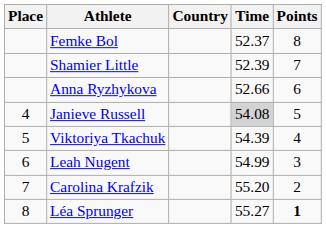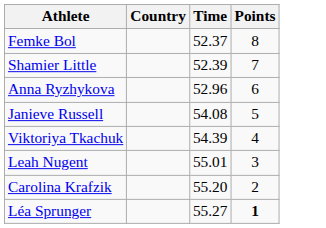 <table class="wikitable">
 <tr>
-<th>Place</th>
 <th>Athlete</th>
 <th>Country</th>
 <th>Time</th>
 <th>Points</th>
 </tr>
 <tr>
-<td align=center></td>
 <td><a href='#'>Femke Bol</a></td>
 <td></td>
 <td>52.37</td>
 <td align=center>8</td>
 </tr>
 <tr>
-<td align=center></td>
 <td><a href='#'>Shamier Little</a></td>
 <td></td>
 <td>52.39</td>
 <td align=center>7</td>
 </tr>
 <tr>
-<td align=center></td>
 <td><a href='#'>Anna Ryzhykova</a></td>
 <td></td>
-<td>52.66</td>
+<td>52.96</td>
 <td align=center>6</td>
 </tr>
 <tr>
-<td align=center>4</td>
 <td><a href='#'>Janieve Russell</a></td>
 <td></td>
-<td style="background: lightgrey;">54.08</td>
+<td>54.08</td>
 <td align=center>5</td>
 </tr>
 <tr>
-<td align=center>5</td>
 <td><a href='#'>Viktoriya Tkachuk</a></td>
 <td></td>
 <td>54.39</td>
 <td align=center>4</td>
 </tr>
 <tr>
-<td align=center>6</td>
 <td><a href='#'>Leah Nugent</a></td>
 <td></td>
-<td>54.99</td>
+<td>55.01</td>
 <td align=center>3</td>
 </tr>
 <tr>
-<td align=center>7</td>
 <td><a href='#'>Carolina Krafzik</a></td>
 <td></td>
 <td>55.20</td>
 <td align=center>2</td>
 </tr>
 <tr>
-<td align=center>8</td>
 <td><a href='#'>Léa Sprunger</a></td>
 <td></td>
 <td>55.27</td>
 <td align=center><strong>1</strong></td>
 </tr>
 </table>
